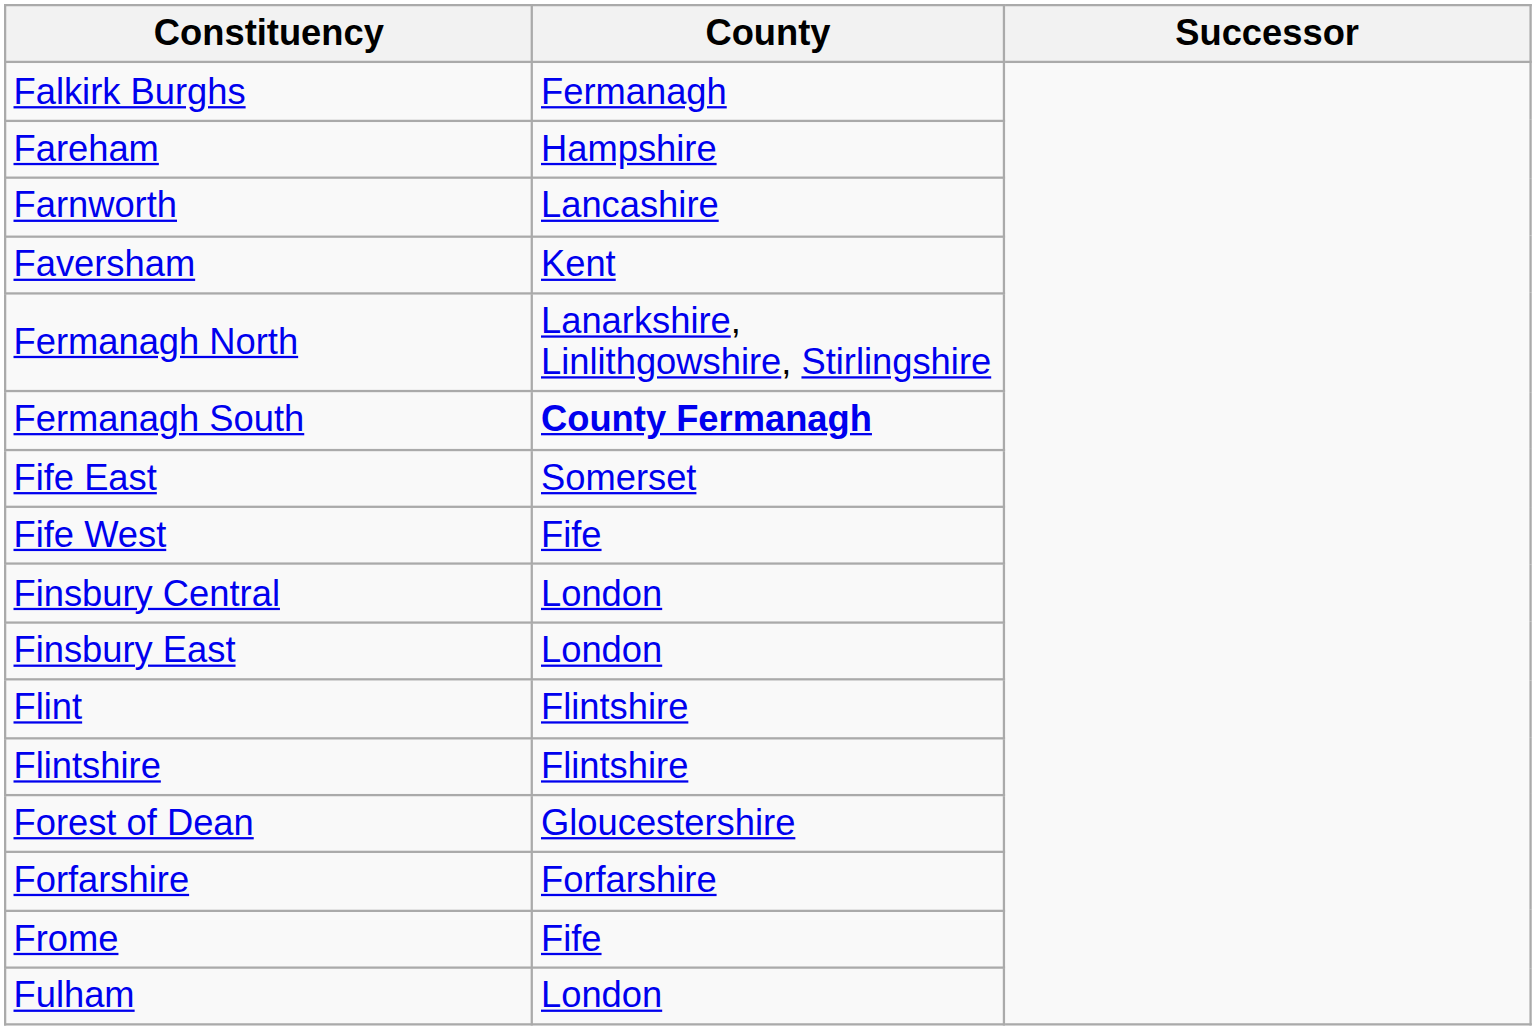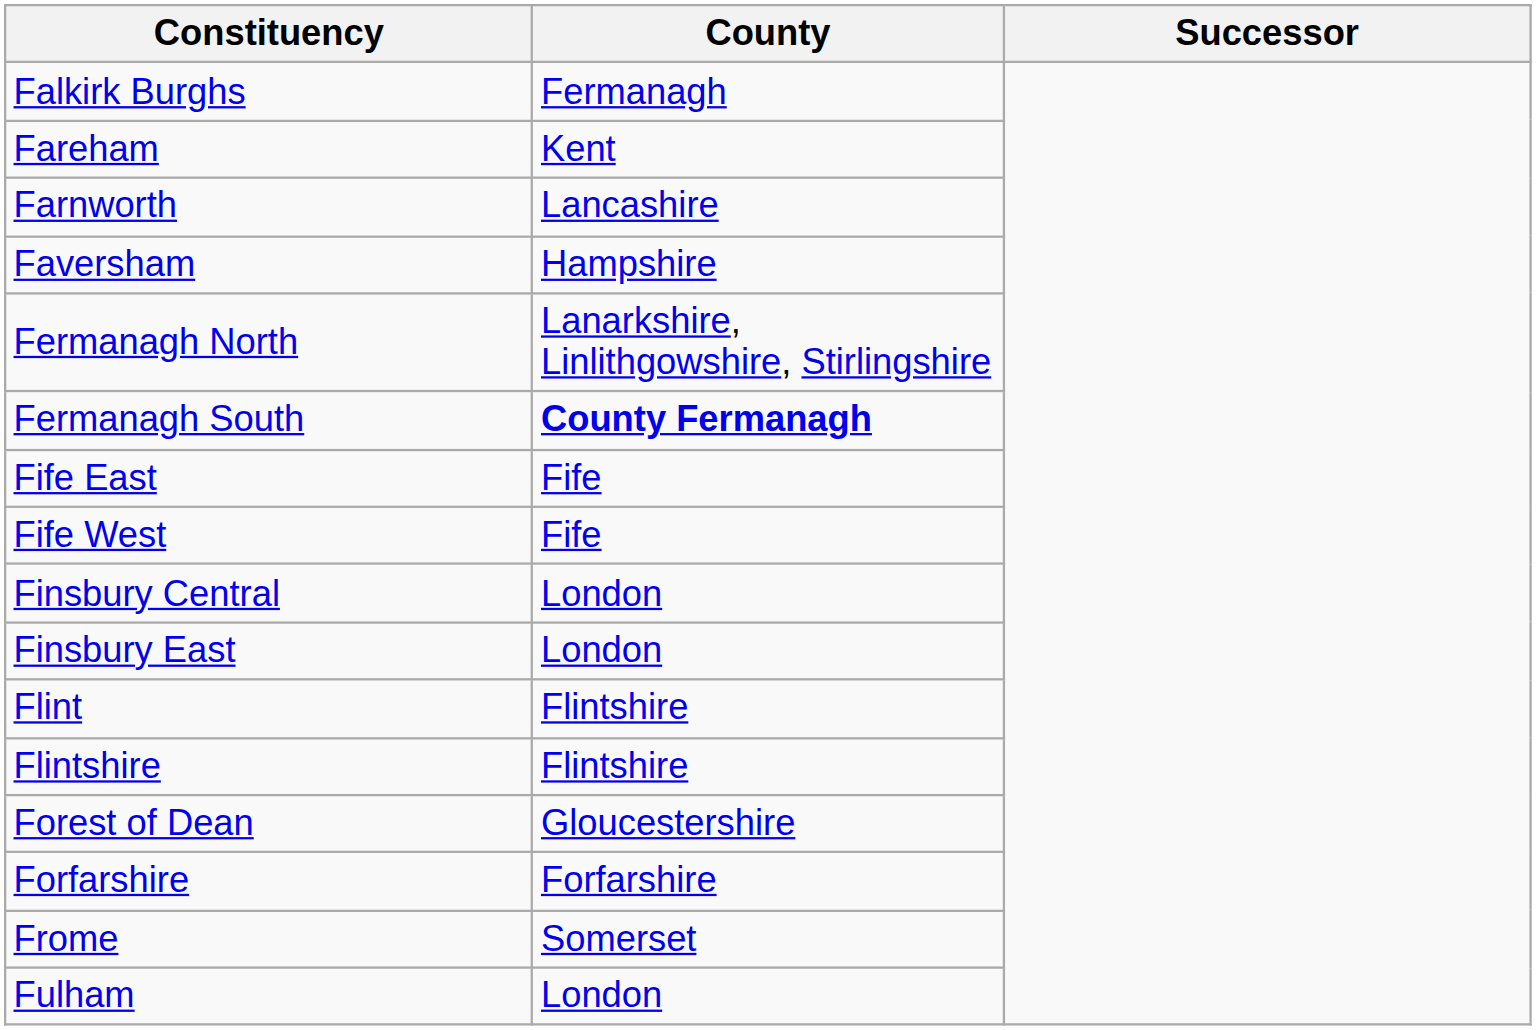 <table class="wikitable">
 <tr>
 <th width="225px">Constituency</th>
 <th width="200px">County</th>
 <th width="225px">Successor</th>
 </tr>
 <tr>
 <td><a href='#'>Falkirk Burghs</a></td>
 <td><a href='#'>Fermanagh</a></td>
 </tr>
 <tr>
 <td><a href='#'>Fareham</a></td>
-<td><a href='#'>Hampshire</a></td>
+<td><a href='#'>Kent</a></td>
 </tr>
 <tr>
 <td><a href='#'>Farnworth</a></td>
 <td><a href='#'>Lancashire</a></td>
 </tr>
 <tr>
 <td><a href='#'>Faversham</a></td>
-<td><a href='#'>Kent</a></td>
+<td><a href='#'>Hampshire</a></td>
 </tr>
 <tr>
 <td><a href='#'>Fermanagh North</a></td>
 <td><a href='#'>Lanarkshire</a>, <a href='#'>Linlithgowshire</a>, <a href='#'>Stirlingshire</a></td>
 </tr>
 <tr>
 <td><a href='#'>Fermanagh South</a></td>
 <td><strong><a href='#'>County Fermanagh</a></strong></td>
 </tr>
 <tr>
 <td><a href='#'>Fife East</a></td>
-<td><a href='#'>Somerset</a></td>
+<td><a href='#'>Fife</a></td>
 </tr>
 <tr>
 <td><a href='#'>Fife West</a></td>
 <td><a href='#'>Fife</a></td>
 </tr>
 <tr>
 <td><a href='#'>Finsbury Central</a></td>
 <td><a href='#'>London</a></td>
 </tr>
 <tr>
 <td><a href='#'>Finsbury East</a></td>
 <td><a href='#'>London</a></td>
 </tr>
 <tr>
 <td><a href='#'>Flint</a></td>
 <td><a href='#'>Flintshire</a></td>
 </tr>
 <tr>
 <td><a href='#'>Flintshire</a></td>
 <td><a href='#'>Flintshire</a></td>
 </tr>
 <tr>
 <td><a href='#'>Forest of Dean</a></td>
 <td><a href='#'>Gloucestershire</a></td>
 </tr>
 <tr>
 <td><a href='#'>Forfarshire</a></td>
 <td><a href='#'>Forfarshire</a></td>
 </tr>
 <tr>
 <td><a href='#'>Frome</a></td>
-<td><a href='#'>Fife</a></td>
+<td><a href='#'>Somerset</a></td>
 </tr>
 <tr>
 <td><a href='#'>Fulham</a></td>
 <td><a href='#'>London</a></td>
 </tr>
 </table>
